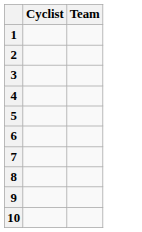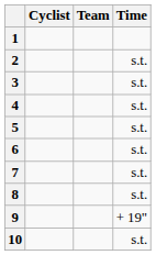 <table class="wikitable">
 <tr>
 <th></th>
 <th>Cyclist</th>
 <th>Team</th>
+<th>Time</th>
 </tr>
 <tr>
 <th>1</th>
 <td></td>
 <td></td>
+<td align="right"></td>
 </tr>
 <tr>
 <th>2</th>
 <td></td>
 <td></td>
+<td align="right">s.t.</td>
 </tr>
 <tr>
 <th>3</th>
 <td></td>
 <td></td>
+<td align="right">s.t.</td>
 </tr>
 <tr>
 <th>4</th>
 <td></td>
 <td></td>
+<td align="right">s.t.</td>
 </tr>
 <tr>
 <th>5</th>
 <td></td>
 <td></td>
+<td align="right">s.t.</td>
 </tr>
 <tr>
 <th>6</th>
 <td></td>
 <td></td>
+<td align="right">s.t.</td>
 </tr>
 <tr>
 <th>7</th>
 <td></td>
 <td></td>
+<td align="right">s.t.</td>
 </tr>
 <tr>
 <th>8</th>
 <td></td>
 <td></td>
+<td align="right">s.t.</td>
 </tr>
 <tr>
 <th>9</th>
 <td></td>
 <td></td>
+<td align="right">+ 19"</td>
 </tr>
 <tr>
 <th>10</th>
 <td></td>
 <td></td>
+<td align="right">s.t.</td>
 </tr>
 </table>
